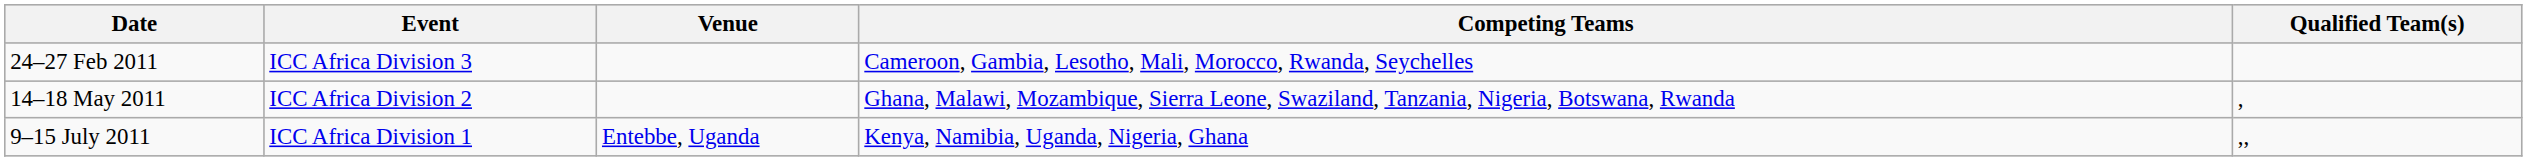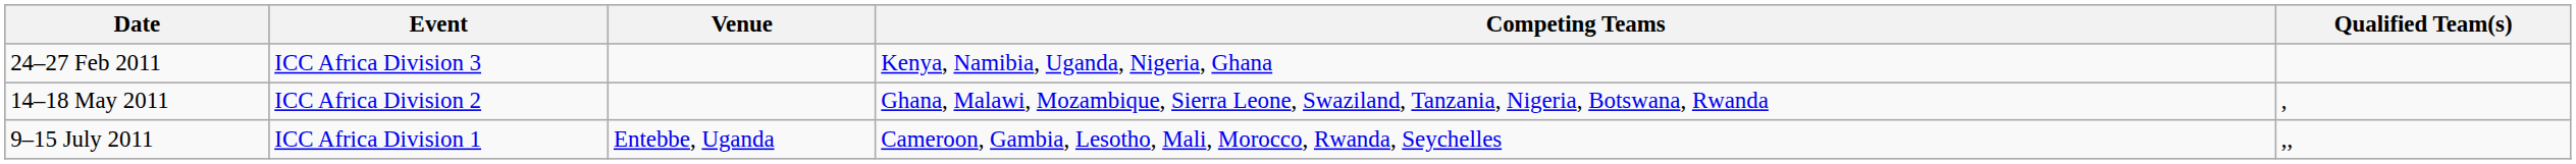 <table class="wikitable" style="font-size:90%; width: 100%; text-align: left;">
 <tr>
 <th>Date</th>
 <th>Event</th>
 <th>Venue</th>
 <th>Competing Teams</th>
 <th>Qualified Team(s)</th>
 </tr>
 <tr>
 <td>24–27 Feb 2011</td>
 <td><a href='#'>ICC Africa Division 3</a></td>
 <td></td>
-<td><a href='#'>Cameroon</a>, <a href='#'>Gambia</a>, <a href='#'>Lesotho</a>, <a href='#'>Mali</a>, <a href='#'>Morocco</a>, <a href='#'>Rwanda</a>, <a href='#'>Seychelles</a></td>
+<td><a href='#'>Kenya</a>, <a href='#'>Namibia</a>, <a href='#'>Uganda</a>, <a href='#'>Nigeria</a>, <a href='#'>Ghana</a></td>
 <td></td>
 </tr>
 <tr>
 <td>14–18 May 2011</td>
 <td><a href='#'>ICC Africa Division 2</a></td>
 <td></td>
 <td><a href='#'>Ghana</a>, <a href='#'>Malawi</a>, <a href='#'>Mozambique</a>, <a href='#'>Sierra Leone</a>, <a href='#'>Swaziland</a>, <a href='#'>Tanzania</a>, <a href='#'>Nigeria</a>, <a href='#'>Botswana</a>, <a href='#'>Rwanda</a></td>
 <td>, </td>
 </tr>
 <tr>
 <td>9–15 July 2011</td>
 <td><a href='#'>ICC Africa Division 1</a></td>
 <td> <a href='#'>Entebbe</a>, <a href='#'>Uganda</a></td>
-<td><a href='#'>Kenya</a>, <a href='#'>Namibia</a>, <a href='#'>Uganda</a>, <a href='#'>Nigeria</a>, <a href='#'>Ghana</a></td>
+<td><a href='#'>Cameroon</a>, <a href='#'>Gambia</a>, <a href='#'>Lesotho</a>, <a href='#'>Mali</a>, <a href='#'>Morocco</a>, <a href='#'>Rwanda</a>, <a href='#'>Seychelles</a></td>
 <td>,, </td>
 </tr>
 </table>
